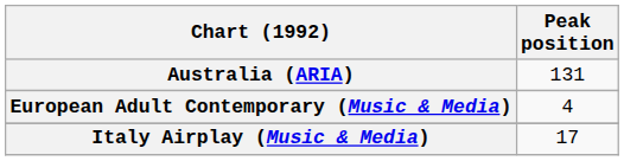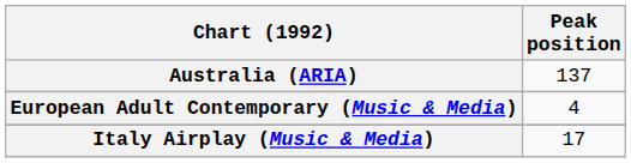 <table class="wikitable sortable plainrowheaders">
 <tr>
 <th>Chart (1992)</th>
 <th>Peak<br>position</th>
 </tr>
 <tr>
 <th scope="row">Australia (<a href='#'>ARIA</a>)</th>
-<td align="center">131</td>
+<td align="center">137</td>
 </tr>
 <tr>
 </tr>
 <tr>
 </tr>
 <tr>
 <th scope="row">European Adult Contemporary (<em><a href='#'>Music & Media</a></em>)</th>
 <td align="center">4</td>
 </tr>
 <tr>
 </tr>
 <tr>
 <th scope="row">Italy Airplay (<em><a href='#'>Music & Media</a></em>)</th>
 <td align="center">17</td>
 </tr>
 <tr>
 </tr>
 <tr>
 </tr>
 <tr>
 </tr>
 </table>
